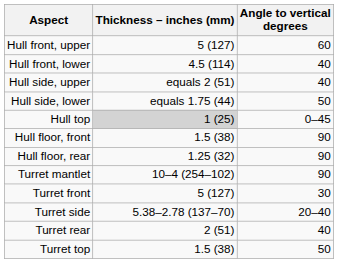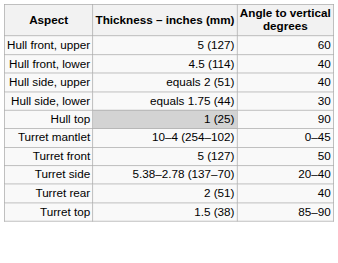 <table class=wikitable style="text-align:right;">
 <tr>
 <th>Aspect</th>
 <th>Thickness – inches (mm)</th>
 <th>Angle to vertical<br> degrees</th>
 </tr>
 <tr>
 <td>Hull front, upper</td>
 <td>5 (127)</td>
 <td>60</td>
 </tr>
 <tr>
 <td>Hull front, lower</td>
 <td>4.5 (114)</td>
 <td>40</td>
 </tr>
 <tr>
 <td>Hull side, upper</td>
 <td>equals 2 (51)</td>
 <td>40</td>
 </tr>
 <tr>
 <td>Hull side, lower</td>
 <td>equals 1.75 (44)</td>
-<td>50</td>
+<td>30</td>
 </tr>
 <tr>
 <td>Hull top</td>
 <td style="background: lightgrey;">1 (25)</td>
-<td>0–45</td>
-</tr>
-<tr>
-<td>Hull floor, front</td>
-<td>1.5 (38)</td>
-<td>90</td>
-</tr>
-<tr>
-<td>Hull floor, rear</td>
-<td>1.25 (32)</td>
 <td>90</td>
 </tr>
 <tr>
 <td>Turret mantlet</td>
 <td>10–4 (254–102)</td>
-<td>90</td>
+<td>0–45</td>
 </tr>
 <tr>
 <td>Turret front</td>
 <td>5 (127)</td>
-<td>30</td>
+<td>50</td>
 </tr>
 <tr>
 <td>Turret side</td>
 <td>5.38–2.78 (137–70)</td>
 <td>20–40</td>
 </tr>
 <tr>
 <td>Turret rear</td>
 <td>2 (51)</td>
 <td>40</td>
 </tr>
 <tr>
 <td>Turret top</td>
 <td>1.5 (38)</td>
-<td>50</td>
+<td>85–90</td>
 </tr>
 </table>
